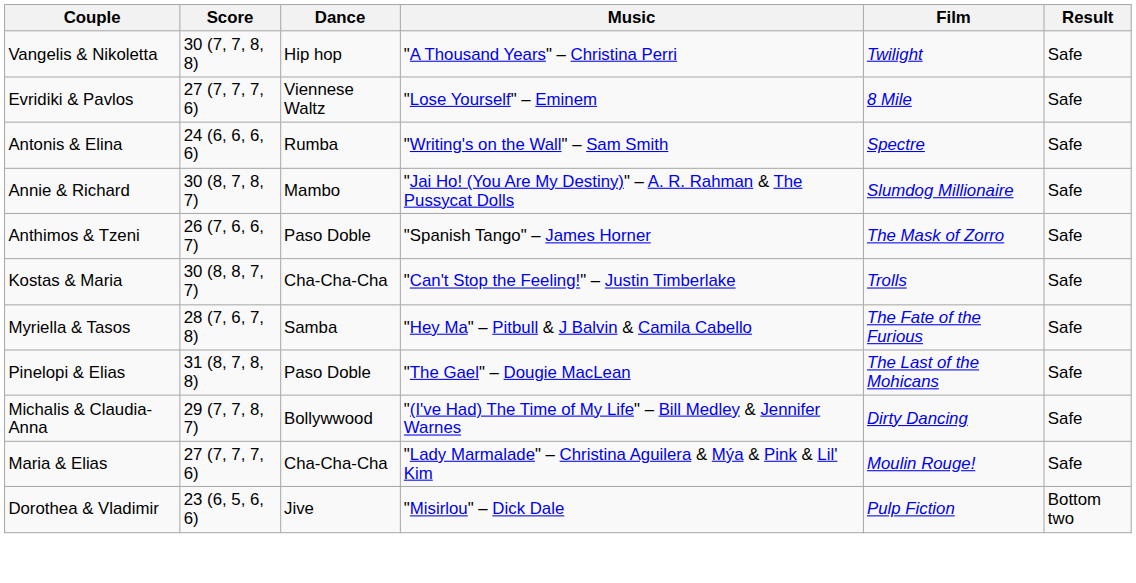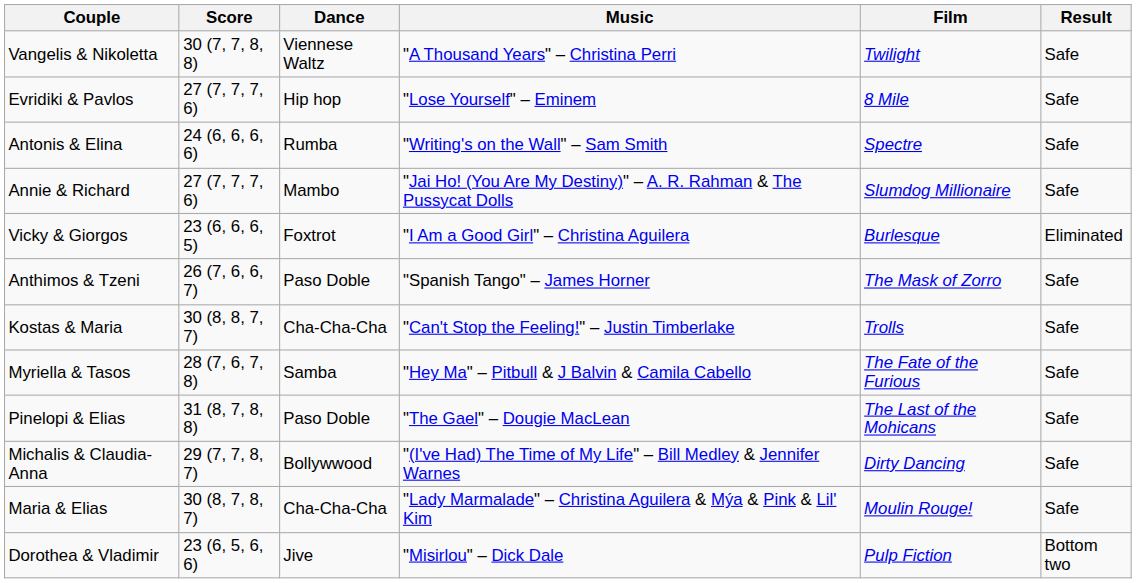 <table class="wikitable sortable" style="width:85%;">
 <tr>
 <th>Couple</th>
 <th>Score</th>
 <th>Dance</th>
 <th>Music</th>
 <th>Film</th>
 <th>Result</th>
 </tr>
 <tr>
 <td>Vangelis & Nikoletta</td>
 <td>30 (7, 7, 8, 8)</td>
-<td>Hip hop</td>
+<td>Viennese Waltz</td>
 <td>"<a href='#'>A Thousand Years</a>" – <a href='#'>Christina Perri</a></td>
 <td><em><a href='#'>Twilight</a></em></td>
 <td>Safe</td>
 </tr>
 <tr>
 <td>Evridiki & Pavlos</td>
 <td>27 (7, 7, 7, 6)</td>
-<td>Viennese Waltz</td>
+<td>Hip hop</td>
 <td>"<a href='#'>Lose Yourself</a>" – <a href='#'>Eminem</a></td>
 <td><em><a href='#'>8 Mile</a></em></td>
 <td>Safe</td>
 </tr>
 <tr>
 <td>Antonis & Elina</td>
 <td>24 (6, 6, 6, 6)</td>
 <td>Rumba</td>
 <td>"<a href='#'>Writing's on the Wall</a>" – <a href='#'>Sam Smith</a></td>
 <td><em><a href='#'>Spectre</a></em></td>
 <td>Safe</td>
 </tr>
 <tr>
 <td>Annie & Richard</td>
-<td>30 (8, 7, 8, 7)</td>
+<td>27 (7, 7, 7, 6)</td>
 <td>Mambo</td>
 <td>"<a href='#'>Jai Ho! (You Are My Destiny)</a>" – <a href='#'>A. R. Rahman</a> & <a href='#'>The Pussycat Dolls</a></td>
 <td><em><a href='#'>Slumdog Millionaire</a></em></td>
 <td>Safe</td>
+</tr>
+<tr>
+<td>Vicky & Giorgos</td>
+<td>23 (6, 6, 6, 5)</td>
+<td>Foxtrot</td>
+<td>"<a href='#'>I Am a Good Girl</a>" – <a href='#'>Christina Aguilera</a></td>
+<td><em><a href='#'>Burlesque</a></em></td>
+<td>Eliminated</td>
 </tr>
 <tr>
 <td>Anthimos & Tzeni</td>
 <td>26 (7, 6, 6, 7)</td>
 <td>Paso Doble</td>
 <td>"Spanish Tango" – <a href='#'>James Horner</a></td>
 <td><em><a href='#'>The Mask of Zorro</a></em></td>
 <td>Safe</td>
 </tr>
 <tr>
 <td>Kostas & Maria</td>
 <td>30 (8, 8, 7, 7)</td>
 <td>Cha-Cha-Cha</td>
 <td>"<a href='#'>Can't Stop the Feeling!</a>" – <a href='#'>Justin Timberlake</a></td>
 <td><em><a href='#'>Trolls</a></em></td>
 <td>Safe</td>
 </tr>
 <tr>
 <td>Myriella & Tasos</td>
 <td>28 (7, 6, 7, 8)</td>
 <td>Samba</td>
 <td>"<a href='#'>Hey Ma</a>" – <a href='#'>Pitbull</a> & <a href='#'>J Balvin</a> & <a href='#'>Camila Cabello</a></td>
 <td><em><a href='#'>The Fate of the Furious</a></em></td>
 <td>Safe</td>
 </tr>
 <tr>
 <td>Pinelopi & Elias</td>
 <td>31 (8, 7, 8, 8)</td>
 <td>Paso Doble</td>
 <td>"<a href='#'>The Gael</a>" – <a href='#'>Dougie MacLean</a></td>
 <td><em><a href='#'>The Last of the Mohicans</a></em></td>
 <td>Safe</td>
 </tr>
 <tr>
 <td>Michalis & Claudia-Anna</td>
 <td>29 (7, 7, 8, 7)</td>
 <td>Bollywwood</td>
 <td>"<a href='#'>(I've Had) The Time of My Life</a>" – <a href='#'>Bill Medley</a> & <a href='#'>Jennifer Warnes</a></td>
 <td><em><a href='#'>Dirty Dancing</a></em></td>
 <td>Safe</td>
 </tr>
 <tr>
 <td>Maria & Elias</td>
-<td>27 (7, 7, 7, 6)</td>
+<td>30 (8, 7, 8, 7)</td>
 <td>Cha-Cha-Cha</td>
 <td>"<a href='#'>Lady Marmalade</a>" – <a href='#'>Christina Aguilera</a> & <a href='#'>Mýa</a> & <a href='#'>Pink</a> & <a href='#'>Lil' Kim</a></td>
 <td><em><a href='#'>Moulin Rouge!</a></em></td>
 <td>Safe</td>
 </tr>
 <tr>
 <td>Dorothea & Vladimir</td>
 <td>23 (6, 5, 6, 6)</td>
 <td>Jive</td>
 <td>"<a href='#'>Misirlou</a>" – <a href='#'>Dick Dale</a></td>
 <td><em><a href='#'>Pulp Fiction</a></em></td>
 <td>Bottom two</td>
 </tr>
 </table>
